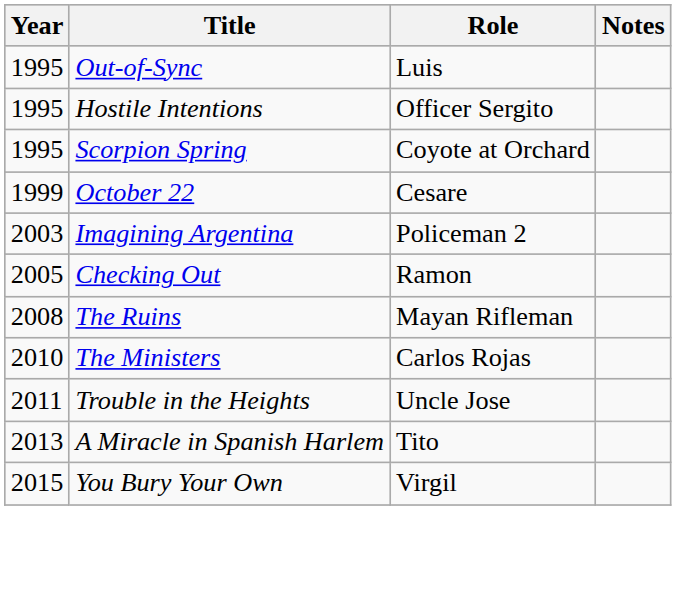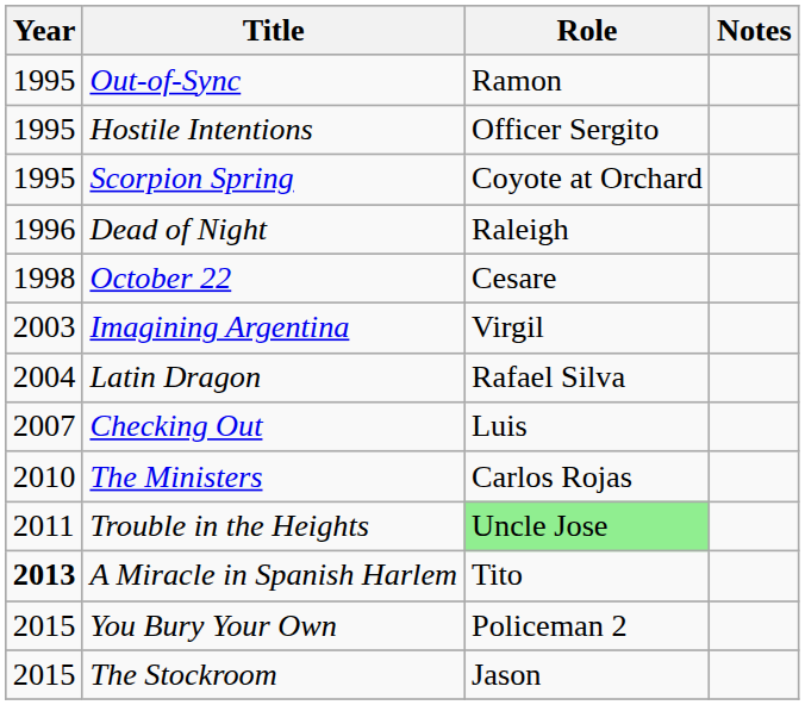 <table class="wikitable sortable">
 <tr>
 <th>Year</th>
 <th>Title</th>
 <th>Role</th>
 <th>Notes</th>
 </tr>
 <tr>
 <td>1995</td>
 <td><em><a href='#'>Out-of-Sync</a></em></td>
-<td>Luis</td>
+<td>Ramon</td>
 <td></td>
 </tr>
 <tr>
 <td>1995</td>
 <td><em>Hostile Intentions</em></td>
 <td>Officer Sergito</td>
 <td></td>
 </tr>
 <tr>
 <td>1995</td>
 <td><em><a href='#'>Scorpion Spring</a></em></td>
 <td>Coyote at Orchard</td>
 <td></td>
 </tr>
 <tr>
-<td>1999</td>
+<td>1996</td>
+<td><em>Dead of Night</em></td>
+<td>Raleigh</td>
+<td></td>
+</tr>
+<tr>
+<td>1998</td>
 <td><a href='#'><em>October 22</em></a></td>
 <td>Cesare</td>
 <td></td>
 </tr>
 <tr>
 <td>2003</td>
 <td><a href='#'><em>Imagining Argentina</em></a></td>
-<td>Policeman 2</td>
+<td>Virgil</td>
 <td></td>
 </tr>
 <tr>
-<td>2005</td>
-<td><a href='#'><em>Checking Out</em></a></td>
-<td>Ramon</td>
+<td>2004</td>
+<td><em>Latin Dragon</em></td>
+<td>Rafael Silva</td>
 <td></td>
 </tr>
 <tr>
-<td>2008</td>
-<td><a href='#'><em>The Ruins</em></a></td>
-<td>Mayan Rifleman</td>
+<td>2007</td>
+<td><a href='#'><em>Checking Out</em></a></td>
+<td>Luis</td>
 <td></td>
 </tr>
 <tr>
 <td>2010</td>
 <td><em><a href='#'>The Ministers</a></em></td>
 <td>Carlos Rojas</td>
 <td></td>
 </tr>
 <tr>
 <td>2011</td>
 <td><em>Trouble in the Heights</em></td>
-<td>Uncle Jose</td>
+<td style="background: lightgreen;">Uncle Jose</td>
 <td></td>
 </tr>
 <tr>
-<td>2013</td>
+<td><strong>2013</strong></td>
 <td><em>A Miracle in Spanish Harlem</em></td>
 <td>Tito</td>
 <td></td>
 </tr>
 <tr>
 <td>2015</td>
 <td><em>You Bury Your Own</em></td>
-<td>Virgil</td>
+<td>Policeman 2</td>
+<td></td>
+</tr>
+<tr>
+<td>2015</td>
+<td><em>The Stockroom</em></td>
+<td>Jason</td>
 <td></td>
 </tr>
 </table>
